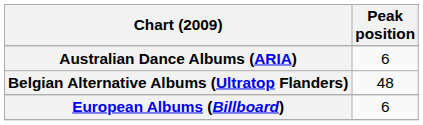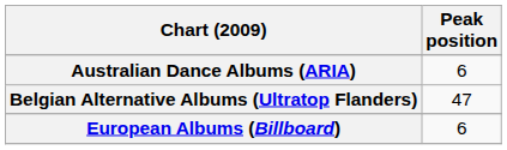 <table class="wikitable sortable plainrowheaders" style="text-align:center">
 <tr>
 <th scope="col">Chart (2009)</th>
 <th scope="col">Peak<br>position</th>
 </tr>
 <tr>
 </tr>
 <tr>
 <th scope="row">Australian Dance Albums (<a href='#'>ARIA</a>)</th>
 <td>6</td>
 </tr>
 <tr>
 <th scope="row">Belgian Alternative Albums (<a href='#'>Ultratop</a> Flanders)</th>
-<td>48</td>
+<td>47</td>
 </tr>
 <tr>
 </tr>
 <tr>
 <th scope="row"><a href='#'>European Albums</a> (<em><a href='#'>Billboard</a></em>)</th>
 <td>6</td>
 </tr>
 <tr>
 </tr>
 <tr>
 </tr>
 <tr>
 </tr>
 <tr>
 </tr>
 <tr>
 </tr>
 <tr>
 </tr>
 <tr>
 </tr>
 </table>
